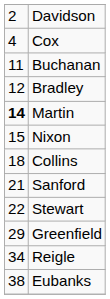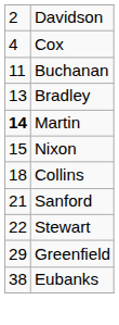 <table class="wikitable">
 <tr>
 </tr>
 <tr>
 <td>2</td>
 <td>Davidson</td>
 </tr>
 <tr>
 <td>4</td>
 <td>Cox</td>
 </tr>
 <tr>
 <td>11</td>
 <td>Buchanan</td>
 </tr>
 <tr>
-<td>12</td>
+<td>13</td>
 <td>Bradley</td>
 </tr>
 <tr>
 <td><strong>14</strong></td>
 <td>Martin</td>
 </tr>
 <tr>
 <td>15</td>
 <td>Nixon</td>
 </tr>
 <tr>
 <td>18</td>
 <td>Collins</td>
 </tr>
 <tr>
 <td>21</td>
 <td>Sanford</td>
 </tr>
 <tr>
 <td>22</td>
 <td>Stewart</td>
 </tr>
 <tr>
 <td>29</td>
 <td>Greenfield</td>
 </tr>
 <tr>
-<td>34</td>
-<td>Reigle</td>
-</tr>
-<tr>
 <td>38</td>
 <td>Eubanks</td>
 </tr>
 <tr>
 </tr>
 </table>
